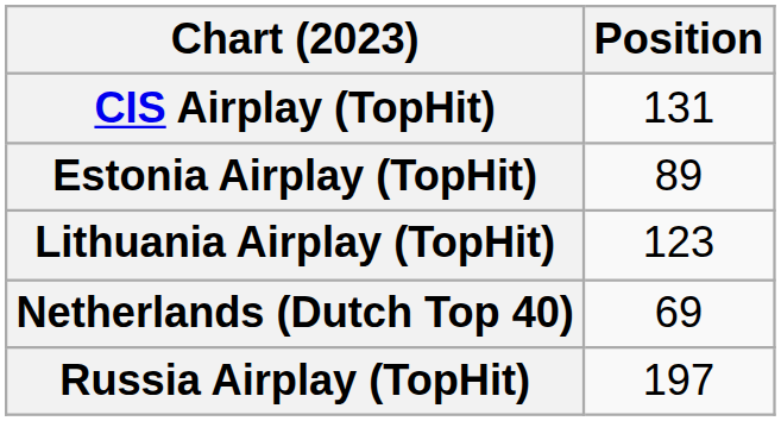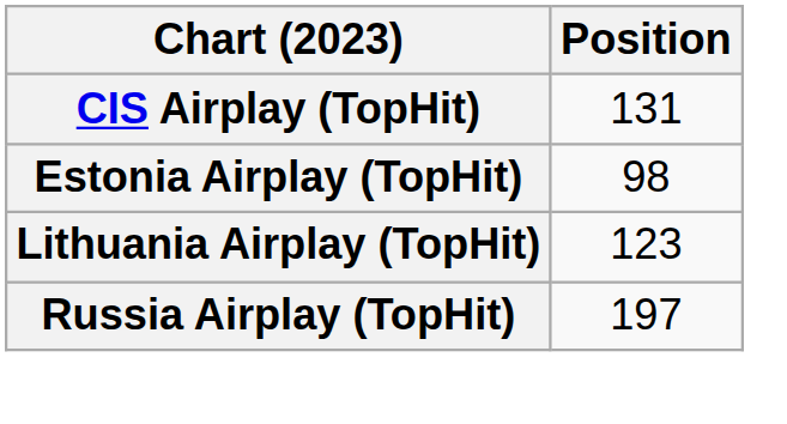 <table class="wikitable sortable plainrowheaders" style="text-align:center">
 <tr>
 <th scope="col">Chart (2023)</th>
 <th scope="col">Position</th>
 </tr>
 <tr>
 <th scope="row"><a href='#'>CIS</a> Airplay (TopHit)</th>
 <td>131</td>
 </tr>
 <tr>
 <th scope="row">Estonia Airplay (TopHit)</th>
-<td>89</td>
+<td>98</td>
 </tr>
 <tr>
 <th scope="row">Lithuania Airplay (TopHit)</th>
 <td>123</td>
 </tr>
 <tr>
-<th scope="row">Netherlands (Dutch Top 40)</th>
-<td>69</td>
-</tr>
-<tr>
 <th scope="row">Russia Airplay (TopHit)</th>
 <td>197</td>
 </tr>
 </table>
